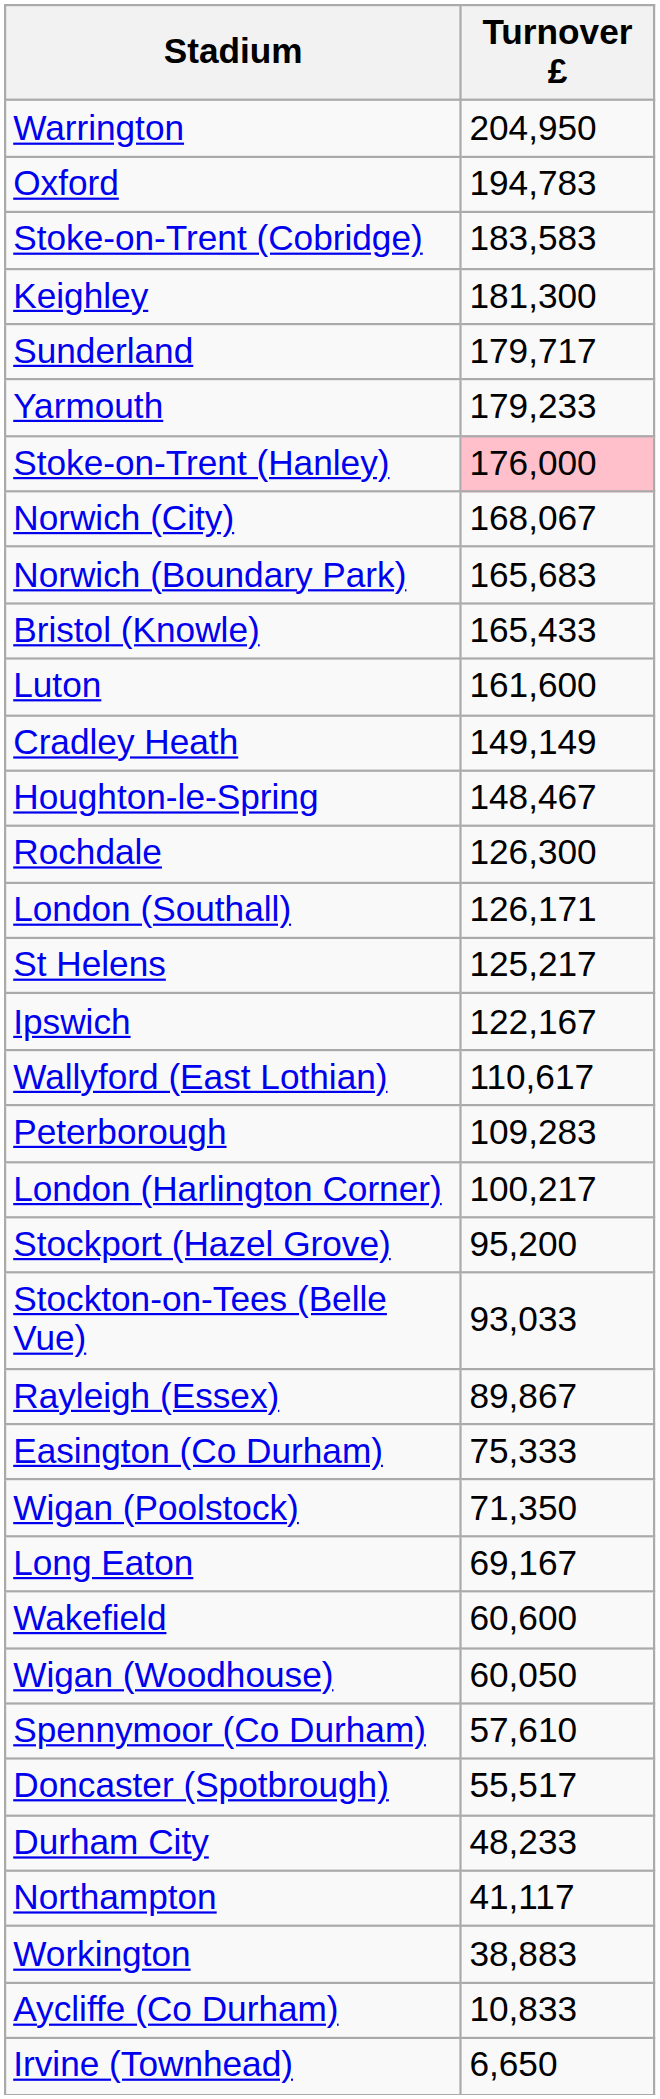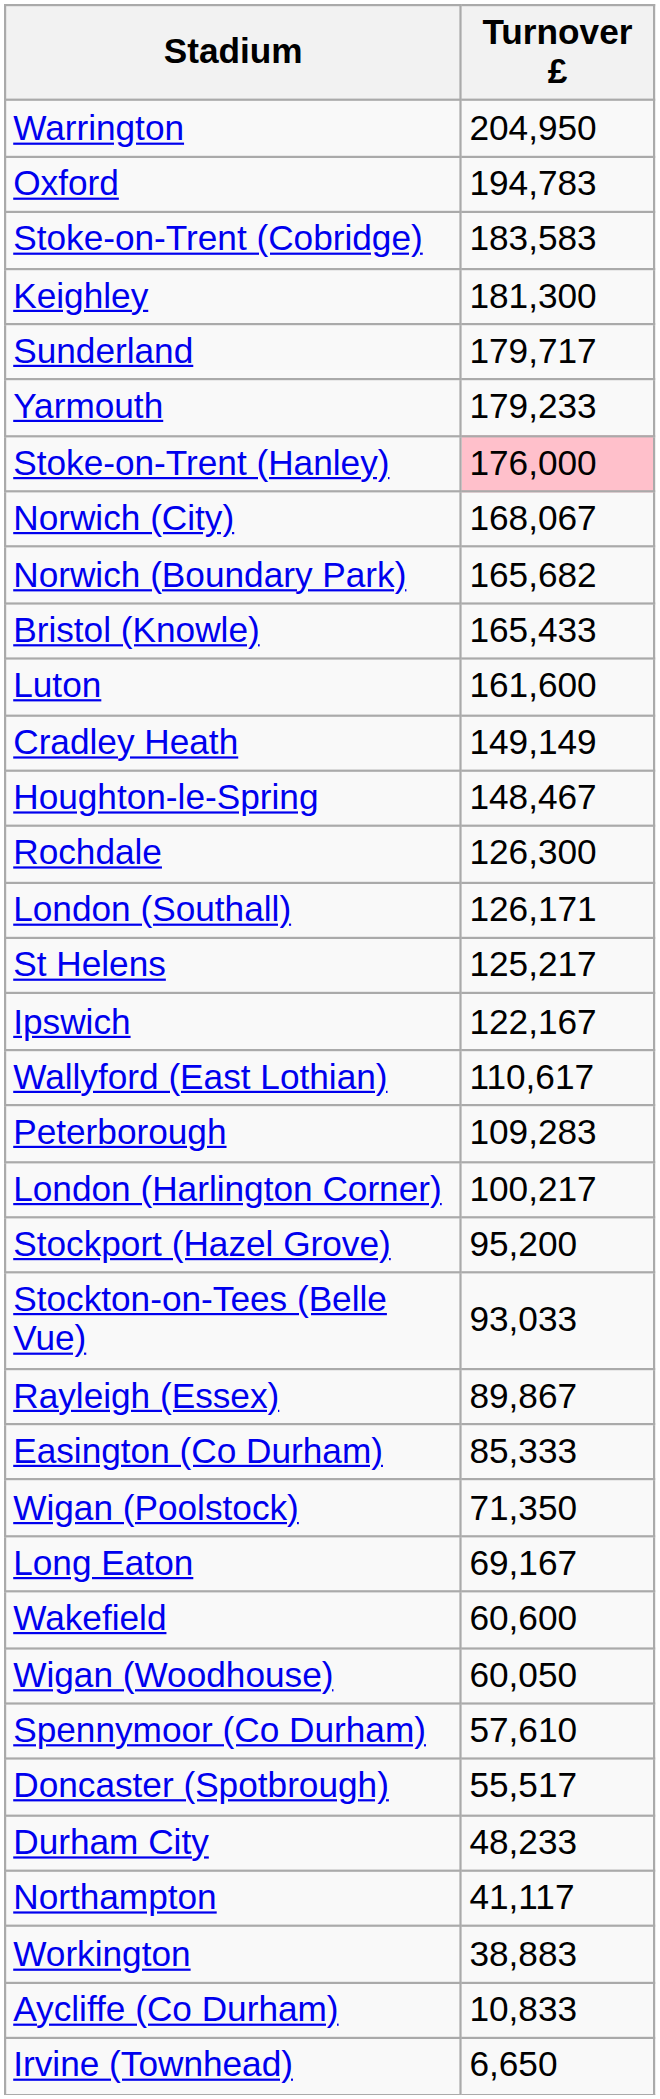 <table class="wikitable">
 <tr>
 <th width=200>Stadium</th>
 <th width=80>Turnover £</th>
 </tr>
 <tr>
 <td><a href='#'>Warrington</a></td>
 <td>204,950</td>
 </tr>
 <tr>
 <td><a href='#'>Oxford</a></td>
 <td>194,783</td>
 </tr>
 <tr>
 <td><a href='#'>Stoke-on-Trent (Cobridge)</a></td>
 <td>183,583</td>
 </tr>
 <tr>
 <td><a href='#'>Keighley</a></td>
 <td>181,300</td>
 </tr>
 <tr>
 <td><a href='#'>Sunderland</a></td>
 <td>179,717</td>
 </tr>
 <tr>
 <td><a href='#'>Yarmouth</a></td>
 <td>179,233</td>
 </tr>
 <tr>
 <td><a href='#'>Stoke-on-Trent (Hanley)</a></td>
 <td style="background: pink;">176,000</td>
 </tr>
 <tr>
 <td><a href='#'>Norwich (City)</a></td>
 <td>168,067</td>
 </tr>
 <tr>
 <td><a href='#'>Norwich (Boundary Park)</a></td>
-<td>165,683</td>
+<td>165,682</td>
 </tr>
 <tr>
 <td><a href='#'>Bristol (Knowle)</a></td>
 <td>165,433</td>
 </tr>
 <tr>
 <td><a href='#'>Luton</a></td>
 <td>161,600</td>
 </tr>
 <tr>
 <td><a href='#'>Cradley Heath</a></td>
 <td>149,149</td>
 </tr>
 <tr>
 <td><a href='#'>Houghton-le-Spring</a></td>
 <td>148,467</td>
 </tr>
 <tr>
 <td><a href='#'>Rochdale</a></td>
 <td>126,300</td>
 </tr>
 <tr>
 <td><a href='#'>London (Southall)</a></td>
 <td>126,171</td>
 </tr>
 <tr>
 <td><a href='#'>St Helens</a></td>
 <td>125,217</td>
 </tr>
 <tr>
 <td><a href='#'>Ipswich</a></td>
 <td>122,167</td>
 </tr>
 <tr>
 <td><a href='#'>Wallyford (East Lothian)</a></td>
 <td>110,617</td>
 </tr>
 <tr>
 <td><a href='#'>Peterborough</a></td>
 <td>109,283</td>
 </tr>
 <tr>
 <td><a href='#'>London (Harlington Corner)</a></td>
 <td>100,217</td>
 </tr>
 <tr>
 <td><a href='#'>Stockport (Hazel Grove)</a></td>
 <td>95,200</td>
 </tr>
 <tr>
 <td><a href='#'>Stockton-on-Tees (Belle Vue)</a></td>
 <td>93,033</td>
 </tr>
 <tr>
 <td><a href='#'>Rayleigh (Essex)</a></td>
 <td>89,867</td>
 </tr>
 <tr>
 <td><a href='#'>Easington (Co Durham)</a></td>
-<td>75,333</td>
+<td>85,333</td>
 </tr>
 <tr>
 <td><a href='#'>Wigan (Poolstock)</a></td>
 <td>71,350</td>
 </tr>
 <tr>
 <td><a href='#'>Long Eaton</a></td>
 <td>69,167</td>
 </tr>
 <tr>
 <td><a href='#'>Wakefield</a></td>
 <td>60,600</td>
 </tr>
 <tr>
 <td><a href='#'>Wigan (Woodhouse)</a></td>
 <td>60,050</td>
 </tr>
 <tr>
 <td><a href='#'>Spennymoor (Co Durham)</a></td>
 <td>57,610</td>
 </tr>
 <tr>
 <td><a href='#'>Doncaster (Spotbrough)</a></td>
 <td>55,517</td>
 </tr>
 <tr>
 <td><a href='#'>Durham City</a></td>
 <td>48,233</td>
 </tr>
 <tr>
 <td><a href='#'>Northampton</a></td>
 <td>41,117</td>
 </tr>
 <tr>
 <td><a href='#'>Workington</a></td>
 <td>38,883</td>
 </tr>
 <tr>
 <td><a href='#'>Aycliffe (Co Durham)</a></td>
 <td>10,833</td>
 </tr>
 <tr>
 <td><a href='#'>Irvine (Townhead)</a></td>
 <td>6,650</td>
 </tr>
 </table>
